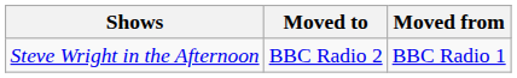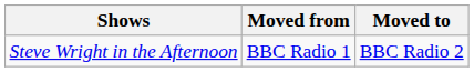 <table class="wikitable">
 <tr>
 <th>Shows</th>
+<th>Moved from</th>
 <th>Moved to</th>
-<th>Moved from</th>
 </tr>
 <tr>
 <td><em><a href='#'>Steve Wright in the Afternoon</a></em></td>
+<td><a href='#'>BBC Radio 1</a></td>
 <td><a href='#'>BBC Radio 2</a></td>
-<td><a href='#'>BBC Radio 1</a></td>
 </tr>
 </table>
